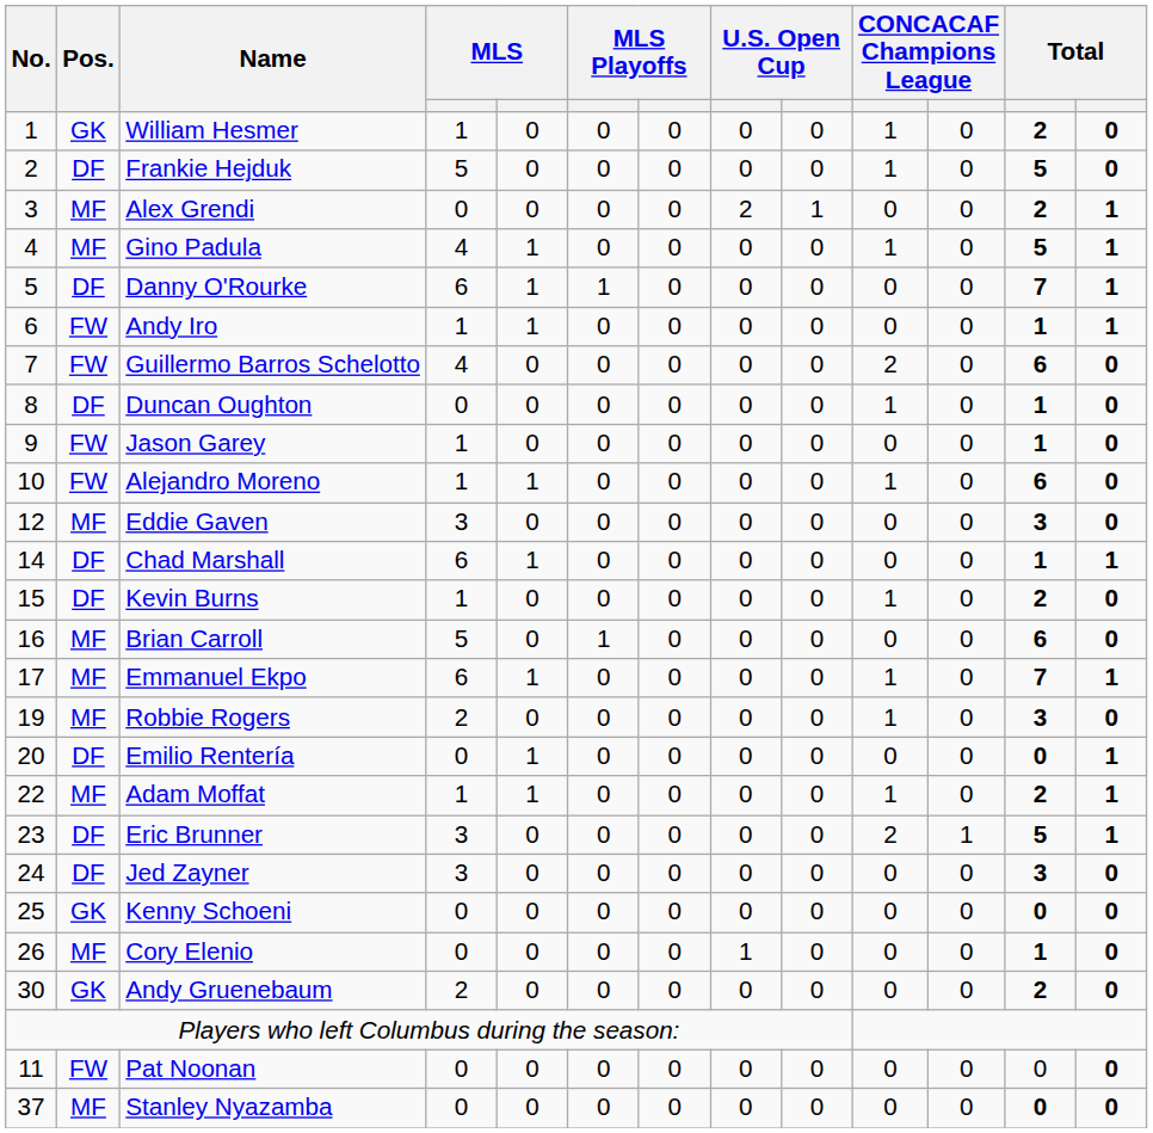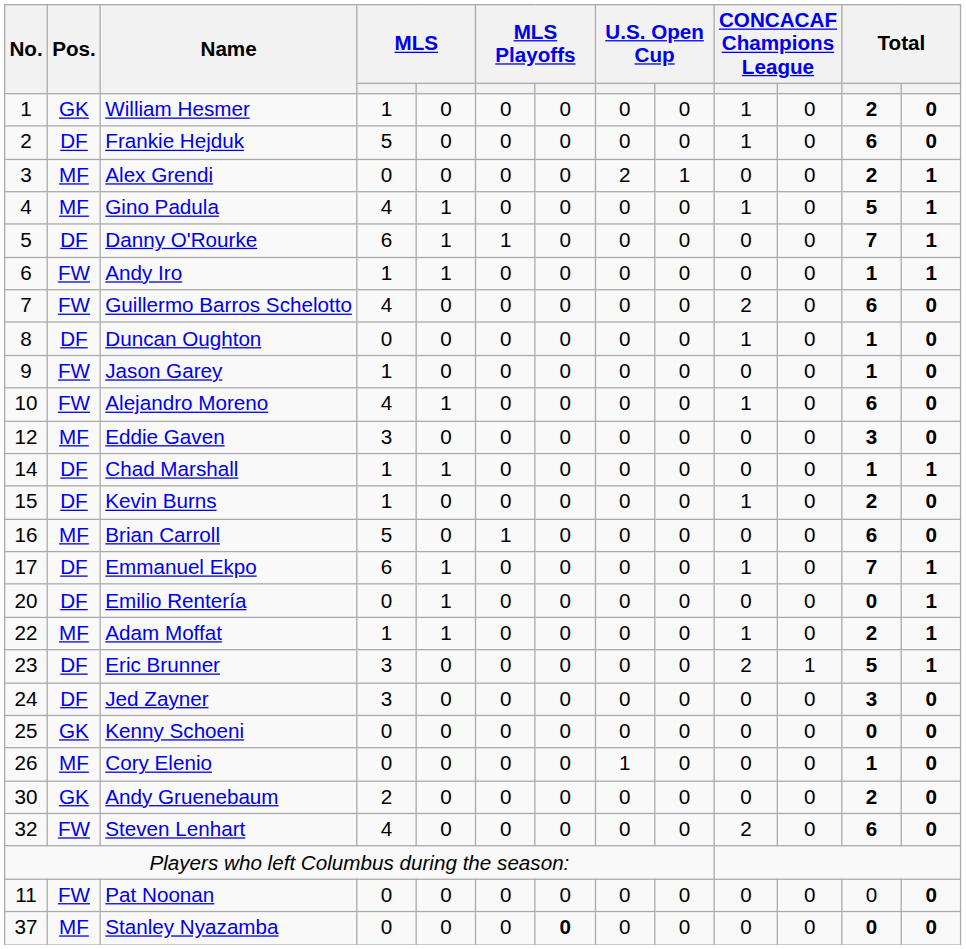 <table class="wikitable sortable" style="text-align: center;">
 <tr>
 <th rowspan=2>No.</th>
 <th rowspan=2>Pos.</th>
 <th rowspan=2>Name</th>
 <th colspan=2 style="width:85px;"><a href='#'>MLS</a></th>
 <th colspan=2 style="width:85px;"><a href='#'>MLS Playoffs</a></th>
 <th colspan=2 style="width:85px;"><a href='#'>U.S. Open Cup</a></th>
 <th colspan=2 style="width:85px;"><a href='#'>CONCACAF Champions League</a></th>
 <th colspan=2 style="width:85px;"><strong>Total</strong></th>
 </tr>
 <tr>
 <th></th>
 <th></th>
 <th></th>
 <th></th>
 <th></th>
 <th></th>
 <th></th>
 <th></th>
 <th></th>
 <th></th>
 </tr>
 <tr>
 <td>1</td>
 <td><a href='#'>GK</a></td>
 <td align=left> <a href='#'>William Hesmer</a></td>
 <td>1</td>
 <td>0</td>
 <td>0</td>
 <td>0</td>
 <td>0</td>
 <td>0</td>
 <td>1</td>
 <td>0</td>
 <td><strong>2</strong></td>
 <td><strong>0</strong></td>
 </tr>
 <tr>
 <td>2</td>
 <td><a href='#'>DF</a></td>
 <td align=left> <a href='#'>Frankie Hejduk</a></td>
 <td>5</td>
 <td>0</td>
 <td>0</td>
 <td>0</td>
 <td>0</td>
 <td>0</td>
 <td>1</td>
 <td>0</td>
-<td><strong>5</strong></td>
+<td><strong>6</strong></td>
 <td><strong>0</strong></td>
 </tr>
 <tr>
 <td>3</td>
 <td><a href='#'>MF</a></td>
 <td align=left> <a href='#'>Alex Grendi</a></td>
 <td>0</td>
 <td>0</td>
 <td>0</td>
 <td>0</td>
 <td>2</td>
 <td>1</td>
 <td>0</td>
 <td>0</td>
 <td><strong>2</strong></td>
 <td><strong>1</strong></td>
 </tr>
 <tr>
 <td>4</td>
 <td><a href='#'>MF</a></td>
 <td align=left> <a href='#'>Gino Padula</a></td>
 <td>4</td>
 <td>1</td>
 <td>0</td>
 <td>0</td>
 <td>0</td>
 <td>0</td>
 <td>1</td>
 <td>0</td>
 <td><strong>5</strong></td>
 <td><strong>1</strong></td>
 </tr>
 <tr>
 <td>5</td>
 <td><a href='#'>DF</a></td>
 <td align=left> <a href='#'>Danny O'Rourke</a></td>
 <td>6</td>
 <td>1</td>
 <td>1</td>
 <td>0</td>
 <td>0</td>
 <td>0</td>
 <td>0</td>
 <td>0</td>
 <td><strong>7</strong></td>
 <td><strong>1</strong></td>
 </tr>
 <tr>
 <td>6</td>
 <td><a href='#'>FW</a></td>
 <td align=left> <a href='#'>Andy Iro</a></td>
 <td>1</td>
 <td>1</td>
 <td>0</td>
 <td>0</td>
 <td>0</td>
 <td>0</td>
 <td>0</td>
 <td>0</td>
 <td><strong>1</strong></td>
 <td><strong>1</strong></td>
 </tr>
 <tr>
 <td>7</td>
 <td><a href='#'>FW</a></td>
 <td align=left> <a href='#'>Guillermo Barros Schelotto</a></td>
 <td>4</td>
 <td>0</td>
 <td>0</td>
 <td>0</td>
 <td>0</td>
 <td>0</td>
 <td>2</td>
 <td>0</td>
 <td><strong>6</strong></td>
 <td><strong>0</strong></td>
 </tr>
 <tr>
 <td>8</td>
 <td><a href='#'>DF</a></td>
 <td align=left> <a href='#'>Duncan Oughton</a></td>
 <td>0</td>
 <td>0</td>
 <td>0</td>
 <td>0</td>
 <td>0</td>
 <td>0</td>
 <td>1</td>
 <td>0</td>
 <td><strong>1</strong></td>
 <td><strong>0</strong></td>
 </tr>
 <tr>
 <td>9</td>
 <td><a href='#'>FW</a></td>
 <td align=left> <a href='#'>Jason Garey</a></td>
 <td>1</td>
 <td>0</td>
 <td>0</td>
 <td>0</td>
 <td>0</td>
 <td>0</td>
 <td>0</td>
 <td>0</td>
 <td><strong>1</strong></td>
 <td><strong>0</strong></td>
 </tr>
 <tr>
 <td>10</td>
 <td><a href='#'>FW</a></td>
 <td align=left> <a href='#'>Alejandro Moreno</a></td>
-<td>1</td>
+<td>4</td>
 <td>1</td>
 <td>0</td>
 <td>0</td>
 <td>0</td>
 <td>0</td>
 <td>1</td>
 <td>0</td>
 <td><strong>6</strong></td>
 <td><strong>0</strong></td>
 </tr>
 <tr>
 <td>12</td>
 <td><a href='#'>MF</a></td>
 <td align=left> <a href='#'>Eddie Gaven</a></td>
 <td>3</td>
 <td>0</td>
 <td>0</td>
 <td>0</td>
 <td>0</td>
 <td>0</td>
 <td>0</td>
 <td>0</td>
 <td><strong>3</strong></td>
 <td><strong>0</strong></td>
 </tr>
 <tr>
 <td>14</td>
 <td><a href='#'>DF</a></td>
 <td align=left> <a href='#'>Chad Marshall</a></td>
-<td>6</td>
+<td>1</td>
 <td>1</td>
 <td>0</td>
 <td>0</td>
 <td>0</td>
 <td>0</td>
 <td>0</td>
 <td>0</td>
 <td><strong>1</strong></td>
 <td><strong>1</strong></td>
 </tr>
 <tr>
 <td>15</td>
 <td><a href='#'>DF</a></td>
 <td align=left> <a href='#'>Kevin Burns</a></td>
 <td>1</td>
 <td>0</td>
 <td>0</td>
 <td>0</td>
 <td>0</td>
 <td>0</td>
 <td>1</td>
 <td>0</td>
 <td><strong>2</strong></td>
 <td><strong>0</strong></td>
 </tr>
 <tr>
 <td>16</td>
 <td><a href='#'>MF</a></td>
 <td align=left> <a href='#'>Brian Carroll</a></td>
 <td>5</td>
 <td>0</td>
 <td>1</td>
 <td>0</td>
 <td>0</td>
 <td>0</td>
 <td>0</td>
 <td>0</td>
 <td><strong>6</strong></td>
 <td><strong>0</strong></td>
 </tr>
 <tr>
 <td>17</td>
-<td><a href='#'>MF</a></td>
+<td><a href='#'>DF</a></td>
 <td align=left> <a href='#'>Emmanuel Ekpo</a></td>
 <td>6</td>
 <td>1</td>
 <td>0</td>
 <td>0</td>
 <td>0</td>
 <td>0</td>
 <td>1</td>
 <td>0</td>
 <td><strong>7</strong></td>
 <td><strong>1</strong></td>
-</tr>
-<tr>
-<td>19</td>
-<td><a href='#'>MF</a></td>
-<td align=left> <a href='#'>Robbie Rogers</a></td>
-<td>2</td>
-<td>0</td>
-<td>0</td>
-<td>0</td>
-<td>0</td>
-<td>0</td>
-<td>1</td>
-<td>0</td>
-<td><strong>3</strong></td>
-<td><strong>0</strong></td>
 </tr>
 <tr>
 <td>20</td>
 <td><a href='#'>DF</a></td>
 <td align=left> <a href='#'>Emilio Rentería</a></td>
 <td>0</td>
 <td>1</td>
 <td>0</td>
 <td>0</td>
 <td>0</td>
 <td>0</td>
 <td>0</td>
 <td>0</td>
 <td><strong>0</strong></td>
 <td><strong>1</strong></td>
 </tr>
 <tr>
 <td>22</td>
 <td><a href='#'>MF</a></td>
 <td align=left> <a href='#'>Adam Moffat</a></td>
 <td>1</td>
 <td>1</td>
 <td>0</td>
 <td>0</td>
 <td>0</td>
 <td>0</td>
 <td>1</td>
 <td>0</td>
 <td><strong>2</strong></td>
 <td><strong>1</strong></td>
 </tr>
 <tr>
 <td>23</td>
 <td><a href='#'>DF</a></td>
 <td align=left> <a href='#'>Eric Brunner</a></td>
 <td>3</td>
 <td>0</td>
 <td>0</td>
 <td>0</td>
 <td>0</td>
 <td>0</td>
 <td>2</td>
 <td>1</td>
 <td><strong>5</strong></td>
 <td><strong>1</strong></td>
 </tr>
 <tr>
 <td>24</td>
 <td><a href='#'>DF</a></td>
 <td align=left> <a href='#'>Jed Zayner</a></td>
 <td>3</td>
 <td>0</td>
 <td>0</td>
 <td>0</td>
 <td>0</td>
 <td>0</td>
 <td>0</td>
 <td>0</td>
 <td><strong>3</strong></td>
 <td><strong>0</strong></td>
 </tr>
 <tr>
 <td>25</td>
 <td><a href='#'>GK</a></td>
 <td align=left> <a href='#'>Kenny Schoeni</a></td>
 <td>0</td>
 <td>0</td>
 <td>0</td>
 <td>0</td>
 <td>0</td>
 <td>0</td>
 <td>0</td>
 <td>0</td>
 <td><strong>0</strong></td>
 <td><strong>0</strong></td>
 </tr>
 <tr>
 <td>26</td>
 <td><a href='#'>MF</a></td>
 <td align=left> <a href='#'>Cory Elenio</a></td>
 <td>0</td>
 <td>0</td>
 <td>0</td>
 <td>0</td>
 <td>1</td>
 <td>0</td>
 <td>0</td>
 <td>0</td>
 <td><strong>1</strong></td>
 <td><strong>0</strong></td>
 </tr>
 <tr>
 <td>30</td>
 <td><a href='#'>GK</a></td>
 <td align=left> <a href='#'>Andy Gruenebaum</a></td>
 <td>2</td>
 <td>0</td>
 <td>0</td>
 <td>0</td>
 <td>0</td>
 <td>0</td>
 <td>0</td>
 <td>0</td>
 <td><strong>2</strong></td>
 <td><strong>0</strong></td>
 </tr>
 <tr>
+<td>32</td>
+<td><a href='#'>FW</a></td>
+<td align=left> <a href='#'>Steven Lenhart</a></td>
+<td>4</td>
+<td>0</td>
+<td>0</td>
+<td>0</td>
+<td>0</td>
+<td>0</td>
+<td>2</td>
+<td>0</td>
+<td><strong>6</strong></td>
+<td><strong>0</strong></td>
+</tr>
+<tr>
 <td colspan=9 align=center><em>Players who left Columbus during the season:</em></td>
 </tr>
 <tr>
 <td>11</td>
 <td><a href='#'>FW</a></td>
 <td align=left> <a href='#'>Pat Noonan</a></td>
 <td>0</td>
 <td>0</td>
 <td>0</td>
 <td>0</td>
 <td>0</td>
 <td>0</td>
 <td>0</td>
 <td>0</td>
 <td>0</td>
 <td><strong>0</strong></td>
 </tr>
 <tr>
 <td>37</td>
 <td><a href='#'>MF</a></td>
 <td align=left> <a href='#'>Stanley Nyazamba</a></td>
 <td>0</td>
 <td>0</td>
 <td>0</td>
-<td>0</td>
+<td><strong>0</strong></td>
 <td>0</td>
 <td>0</td>
 <td>0</td>
 <td>0</td>
 <td><strong>0</strong></td>
 <td><strong>0</strong></td>
 </tr>
 </table>
